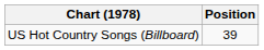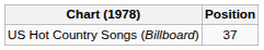 <table class="wikitable">
 <tr>
 <th>Chart (1978)</th>
 <th>Position</th>
 </tr>
 <tr>
 <td>US Hot Country Songs (<em>Billboard</em>)</td>
-<td align="center">39</td>
+<td align="center">37</td>
 </tr>
 </table>
